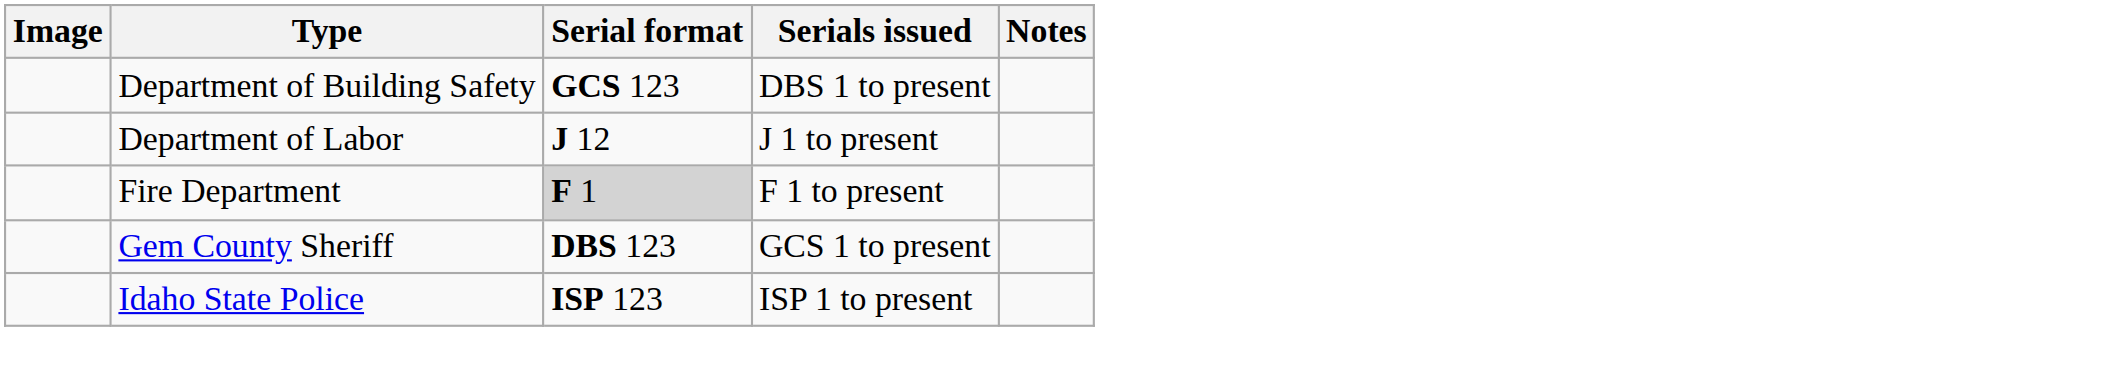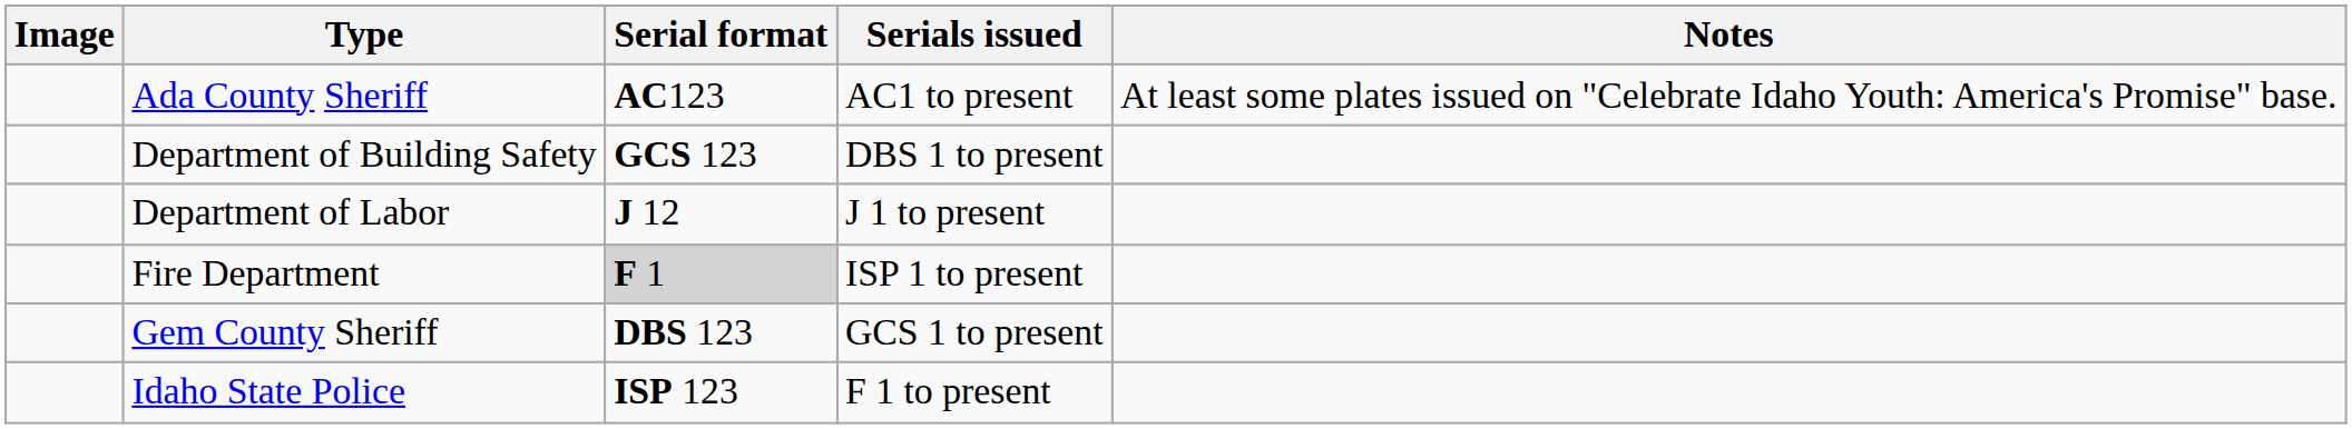 <table class=wikitable>
 <tr>
 <th>Image</th>
 <th>Type</th>
 <th>Serial format</th>
 <th>Serials issued</th>
 <th>Notes</th>
+</tr>
+<tr>
+<td></td>
+<td><a href='#'>Ada County</a> <a href='#'>Sheriff</a></td>
+<td><strong>AC</strong>123</td>
+<td>AC1 to present</td>
+<td>At least some plates issued on "Celebrate Idaho Youth: America's Promise" base.</td>
 </tr>
 <tr>
 <td></td>
 <td>Department of Building Safety</td>
 <td><strong>GCS</strong> 123</td>
 <td>DBS 1 to present</td>
 <td></td>
 </tr>
 <tr>
 <td></td>
 <td>Department of Labor</td>
 <td><strong>J</strong> 12</td>
 <td>J 1 to present</td>
 <td></td>
 </tr>
 <tr>
 <td></td>
 <td>Fire Department</td>
 <td style="background: lightgrey;"><strong>F</strong> 1</td>
-<td>F 1 to present</td>
+<td>ISP 1 to present</td>
 <td></td>
 </tr>
 <tr>
 <td></td>
 <td><a href='#'>Gem County</a> Sheriff</td>
 <td><strong>DBS</strong> 123</td>
 <td>GCS 1 to present</td>
 <td></td>
 </tr>
 <tr>
 <td></td>
 <td><a href='#'>Idaho State Police</a></td>
 <td><strong>ISP</strong> 123</td>
-<td>ISP 1 to present</td>
+<td>F 1 to present</td>
 <td></td>
 </tr>
 </table>
